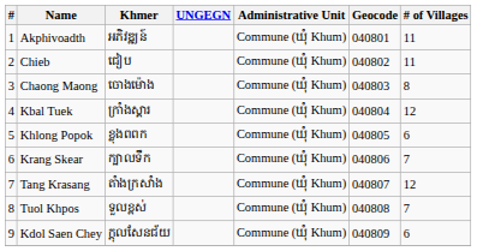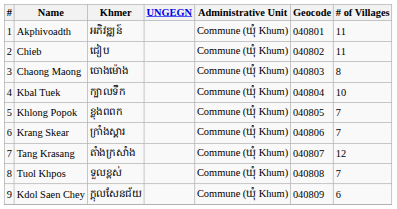 <table class="wikitable sortable">
 <tr>
 <th>#</th>
 <th>Name</th>
 <th>Khmer</th>
 <th><a href='#'>UNGEGN</a></th>
 <th>Administrative Unit</th>
 <th>Geocode</th>
 <th># of Villages</th>
 </tr>
 <tr>
 <td>1</td>
 <td>Akphivoadth</td>
 <td>អភិវឌ្ឍន៍</td>
 <td></td>
 <td>Commune (ឃុំ Khum)</td>
 <td>040801</td>
 <td>11</td>
 </tr>
 <tr>
 <td>2</td>
 <td>Chieb</td>
 <td>ជៀប</td>
 <td></td>
 <td>Commune (ឃុំ Khum)</td>
 <td>040802</td>
 <td>11</td>
 </tr>
 <tr>
 <td>3</td>
 <td>Chaong Maong</td>
 <td>ចោងម៉ោង</td>
 <td></td>
 <td>Commune (ឃុំ Khum)</td>
 <td>040803</td>
 <td>8</td>
 </tr>
 <tr>
 <td>4</td>
 <td>Kbal Tuek</td>
-<td>ក្រាំងស្គារ</td>
+<td>ក្បាលទឹក</td>
 <td></td>
 <td>Commune (ឃុំ Khum)</td>
 <td>040804</td>
-<td>12</td>
+<td>10</td>
 </tr>
 <tr>
 <td>5</td>
 <td>Khlong Popok</td>
 <td>ខ្លុងពពក</td>
 <td></td>
 <td>Commune (ឃុំ Khum)</td>
 <td>040805</td>
-<td>6</td>
+<td>7</td>
 </tr>
 <tr>
 <td>6</td>
 <td>Krang Skear</td>
-<td>ក្បាលទឹក</td>
+<td>ក្រាំងស្គារ</td>
 <td></td>
 <td>Commune (ឃុំ Khum)</td>
 <td>040806</td>
 <td>7</td>
 </tr>
 <tr>
 <td>7</td>
 <td>Tang Krasang</td>
 <td>តាំងក្រសាំង</td>
 <td></td>
 <td>Commune (ឃុំ Khum)</td>
 <td>040807</td>
 <td>12</td>
 </tr>
 <tr>
 <td>8</td>
 <td>Tuol Khpos</td>
 <td>ទួលខ្ពស់</td>
 <td></td>
 <td>Commune (ឃុំ Khum)</td>
 <td>040808</td>
 <td>7</td>
 </tr>
 <tr>
 <td>9</td>
 <td>Kdol Saen Chey</td>
 <td>ក្តុលសែនជ័យ</td>
 <td></td>
 <td>Commune (ឃុំ Khum)</td>
 <td>040809</td>
 <td>6</td>
 </tr>
 <tr>
 </tr>
 </table>
